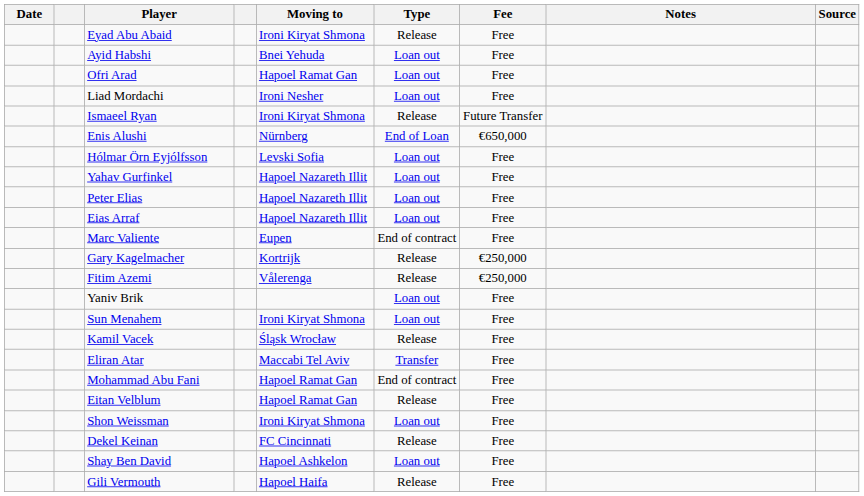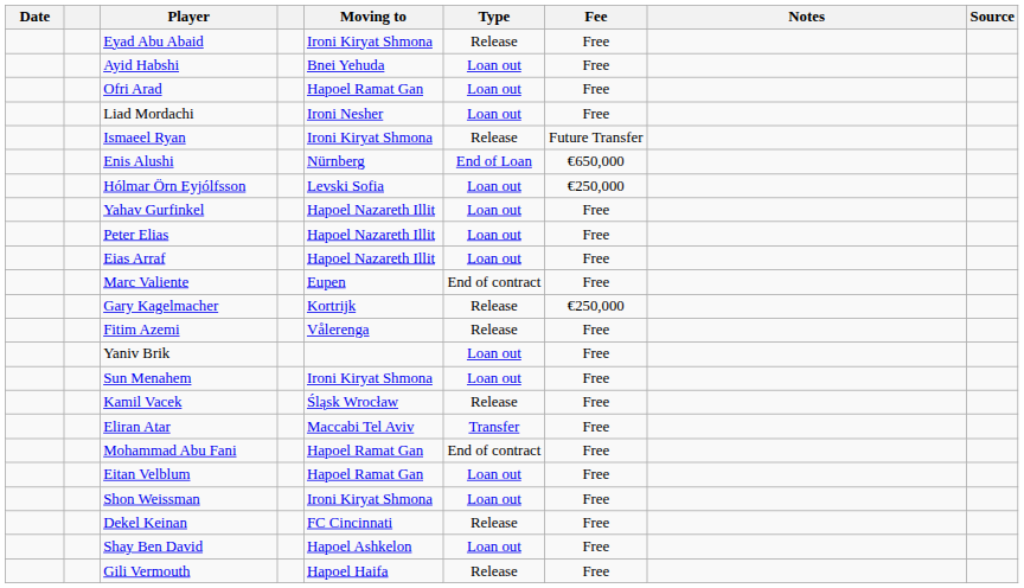 <table class="wikitable sortable">
 <tr>
 <th style="width:55px;">Date</th>
 <th style="width:30px;"></th>
 <th style="width:180px;">Player</th>
 <th style="width:20px;"></th>
 <th style="width:140px;">Moving to</th>
 <th style="width:100px;" class="unsortable">Type</th>
 <th style="width:100px;" class="unsortable">Fee</th>
 <th style="width:330px;" class="unsortable">Notes</th>
 <th style="width:10px;">Source</th>
 </tr>
 <tr>
 <td></td>
 <td align=center></td>
 <td> <a href='#'>Eyad Abu Abaid</a></td>
 <td></td>
 <td> <a href='#'>Ironi Kiryat Shmona</a></td>
 <td align=center>Release</td>
 <td align=center>Free</td>
 <td align=center></td>
 <td></td>
 </tr>
 <tr>
 <td></td>
 <td align=center></td>
 <td> <a href='#'>Ayid Habshi</a></td>
 <td></td>
 <td> <a href='#'>Bnei Yehuda</a></td>
 <td align=center><a href='#'>Loan out</a></td>
 <td align=center>Free</td>
 <td align=center></td>
 <td></td>
 </tr>
 <tr>
 <td></td>
 <td align=center></td>
 <td> <a href='#'>Ofri Arad</a></td>
 <td></td>
 <td> <a href='#'>Hapoel Ramat Gan</a></td>
 <td align=center><a href='#'>Loan out</a></td>
 <td align=center>Free</td>
 <td align=center></td>
 <td></td>
 </tr>
 <tr>
 <td></td>
 <td align=center></td>
 <td> Liad Mordachi</td>
 <td></td>
 <td> <a href='#'>Ironi Nesher</a></td>
 <td align=center><a href='#'>Loan out</a></td>
 <td align=center>Free</td>
 <td align=center></td>
 <td></td>
 </tr>
 <tr>
 <td></td>
 <td align=center></td>
 <td> <a href='#'>Ismaeel Ryan</a></td>
 <td></td>
 <td> <a href='#'>Ironi Kiryat Shmona</a></td>
 <td align=center>Release</td>
 <td align=center>Future Transfer</td>
 <td align=center></td>
 <td></td>
 </tr>
 <tr>
 <td></td>
 <td align=center></td>
 <td> <a href='#'>Enis Alushi</a></td>
 <td></td>
 <td> <a href='#'>Nürnberg</a></td>
 <td align=center><a href='#'>End of Loan</a></td>
 <td align=center>€650,000</td>
 <td align=center></td>
 <td align=center></td>
 </tr>
 <tr>
 <td></td>
 <td align=center></td>
 <td> <a href='#'>Hólmar Örn Eyjólfsson</a></td>
 <td></td>
 <td> <a href='#'>Levski Sofia</a></td>
 <td align=center><a href='#'>Loan out</a></td>
-<td align=center>Free</td>
+<td align=center>€250,000</td>
 <td align=center></td>
 <td></td>
 </tr>
 <tr>
 <td></td>
 <td align=center></td>
 <td> <a href='#'>Yahav Gurfinkel</a></td>
 <td></td>
 <td> <a href='#'>Hapoel Nazareth Illit</a></td>
 <td align=center><a href='#'>Loan out</a></td>
 <td align=center>Free</td>
 <td align=center></td>
 <td></td>
 </tr>
 <tr>
 <td></td>
 <td align=center></td>
 <td> <a href='#'>Peter Elias</a></td>
 <td></td>
 <td> <a href='#'>Hapoel Nazareth Illit</a></td>
 <td align=center><a href='#'>Loan out</a></td>
 <td align=center>Free</td>
 <td align=center></td>
 <td></td>
 </tr>
 <tr>
 <td></td>
 <td align=center></td>
 <td> <a href='#'>Eias Arraf</a></td>
 <td></td>
 <td> <a href='#'>Hapoel Nazareth Illit</a></td>
 <td align=center><a href='#'>Loan out</a></td>
 <td align=center>Free</td>
 <td align=center></td>
 <td></td>
 </tr>
 <tr>
 <td></td>
 <td align=center></td>
 <td> <a href='#'>Marc Valiente</a></td>
 <td></td>
 <td> <a href='#'>Eupen</a></td>
 <td align=center>End of contract</td>
 <td align=center>Free</td>
 <td align=center></td>
 <td></td>
 </tr>
 <tr>
 <td></td>
 <td align=center></td>
 <td> <a href='#'>Gary Kagelmacher</a></td>
 <td></td>
 <td> <a href='#'>Kortrijk</a></td>
 <td align=center>Release</td>
 <td align=center>€250,000</td>
 <td align=center></td>
 <td></td>
 </tr>
 <tr>
 <td></td>
 <td align=center></td>
 <td> <a href='#'>Fitim Azemi</a></td>
 <td></td>
 <td> <a href='#'>Vålerenga</a></td>
 <td align=center>Release</td>
-<td align=center>€250,000</td>
+<td align=center>Free</td>
 <td align=center></td>
 <td></td>
 </tr>
 <tr>
 <td></td>
 <td align=center></td>
 <td> Yaniv Brik</td>
 <td></td>
 <td></td>
 <td align=center><a href='#'>Loan out</a></td>
 <td align=center>Free</td>
 <td align=center></td>
 <td></td>
 </tr>
 <tr>
 <td></td>
 <td align=center></td>
 <td> <a href='#'>Sun Menahem</a></td>
 <td></td>
 <td> <a href='#'>Ironi Kiryat Shmona</a></td>
 <td align=center><a href='#'>Loan out</a></td>
 <td align=center>Free</td>
 <td align=center></td>
 <td></td>
 </tr>
 <tr>
 <td></td>
 <td align=center></td>
 <td> <a href='#'>Kamil Vacek</a></td>
 <td></td>
 <td> <a href='#'>Śląsk Wrocław</a></td>
 <td align=center>Release</td>
 <td align=center>Free</td>
 <td></td>
 <td></td>
 </tr>
 <tr>
 <td></td>
 <td align=center></td>
 <td> <a href='#'>Eliran Atar</a></td>
 <td></td>
 <td> <a href='#'>Maccabi Tel Aviv</a></td>
 <td align=center><a href='#'>Transfer</a></td>
 <td align=center>Free</td>
 <td align=center></td>
 <td></td>
 </tr>
 <tr>
 <td></td>
 <td align=center></td>
 <td> <a href='#'>Mohammad Abu Fani</a></td>
 <td></td>
 <td> <a href='#'>Hapoel Ramat Gan</a></td>
 <td align=center>End of contract</td>
 <td align=center>Free</td>
 <td align=center></td>
 <td></td>
 </tr>
 <tr>
 <td></td>
 <td align=center></td>
 <td> <a href='#'>Eitan Velblum</a></td>
 <td></td>
 <td> <a href='#'>Hapoel Ramat Gan</a></td>
-<td align=center>Release</td>
+<td align=center><a href='#'>Loan out</a></td>
 <td align=center>Free</td>
 <td></td>
 <td></td>
 </tr>
 <tr>
 <td></td>
 <td align=center></td>
 <td> <a href='#'>Shon Weissman</a></td>
 <td></td>
 <td> <a href='#'>Ironi Kiryat Shmona</a></td>
 <td align=center><a href='#'>Loan out</a></td>
 <td align=center>Free</td>
 <td align=center></td>
 <td></td>
 </tr>
 <tr>
 <td></td>
 <td align=center></td>
 <td> <a href='#'>Dekel Keinan</a></td>
 <td></td>
 <td> <a href='#'>FC Cincinnati</a></td>
 <td align=center>Release</td>
 <td align=center>Free</td>
 <td align=center></td>
 <td></td>
 </tr>
 <tr>
 <td></td>
 <td align=center></td>
 <td> <a href='#'>Shay Ben David</a></td>
 <td></td>
 <td> <a href='#'>Hapoel Ashkelon</a></td>
 <td align=center><a href='#'>Loan out</a></td>
 <td align=center>Free</td>
 <td align=center></td>
 <td></td>
 </tr>
 <tr>
 <td></td>
 <td align=center></td>
 <td> <a href='#'>Gili Vermouth</a></td>
 <td></td>
 <td> <a href='#'>Hapoel Haifa</a></td>
 <td align=center>Release</td>
 <td align=center>Free</td>
 <td align=center></td>
 <td></td>
 </tr>
 </table>
